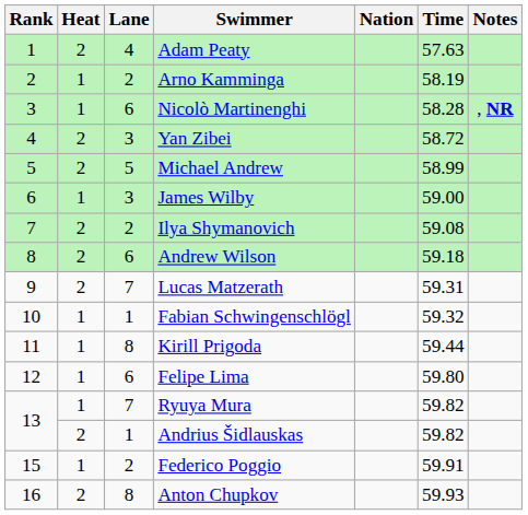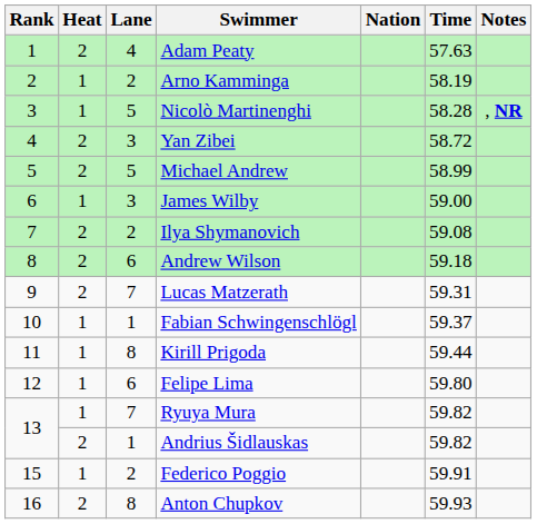 <table class="wikitable sortable" style="text-align:center">
 <tr>
 <th>Rank</th>
 <th>Heat</th>
 <th>Lane</th>
 <th>Swimmer</th>
 <th>Nation</th>
 <th>Time</th>
 <th>Notes</th>
 </tr>
 <tr bgcolor=#bbf3bb>
 <td>1</td>
 <td>2</td>
 <td>4</td>
 <td align=left><a href='#'>Adam Peaty</a></td>
 <td align=left></td>
 <td>57.63</td>
 <td></td>
 </tr>
 <tr bgcolor=#bbf3bb>
 <td>2</td>
 <td>1</td>
 <td>2</td>
 <td align=left><a href='#'>Arno Kamminga</a></td>
 <td align=left></td>
 <td>58.19</td>
 <td></td>
 </tr>
 <tr bgcolor=#bbf3bb>
 <td>3</td>
 <td>1</td>
-<td>6</td>
+<td>5</td>
 <td align=left><a href='#'>Nicolò Martinenghi</a></td>
 <td align=left></td>
 <td>58.28</td>
 <td>, <strong><a href='#'>NR</a></strong></td>
 </tr>
 <tr bgcolor=#bbf3bb>
 <td>4</td>
 <td>2</td>
 <td>3</td>
 <td align=left><a href='#'>Yan Zibei</a></td>
 <td align=left></td>
 <td>58.72</td>
 <td></td>
 </tr>
 <tr bgcolor=#bbf3bb>
 <td>5</td>
 <td>2</td>
 <td>5</td>
 <td align=left><a href='#'>Michael Andrew</a></td>
 <td align=left></td>
 <td>58.99</td>
 <td></td>
 </tr>
 <tr bgcolor=#bbf3bb>
 <td>6</td>
 <td>1</td>
 <td>3</td>
 <td align=left><a href='#'>James Wilby</a></td>
 <td align=left></td>
 <td>59.00</td>
 <td></td>
 </tr>
 <tr bgcolor=#bbf3bb>
 <td>7</td>
 <td>2</td>
 <td>2</td>
 <td align=left><a href='#'>Ilya Shymanovich</a></td>
 <td align=left></td>
 <td>59.08</td>
 <td></td>
 </tr>
 <tr bgcolor=#bbf3bb>
 <td>8</td>
 <td>2</td>
 <td>6</td>
 <td align=left><a href='#'>Andrew Wilson</a></td>
 <td align=left></td>
 <td>59.18</td>
 <td></td>
 </tr>
 <tr>
 <td>9</td>
 <td>2</td>
 <td>7</td>
 <td align=left><a href='#'>Lucas Matzerath</a></td>
 <td align=left></td>
 <td>59.31</td>
 <td></td>
 </tr>
 <tr>
 <td>10</td>
 <td>1</td>
 <td>1</td>
 <td align=left><a href='#'>Fabian Schwingenschlögl</a></td>
 <td align=left></td>
-<td>59.32</td>
+<td>59.37</td>
 <td></td>
 </tr>
 <tr>
 <td>11</td>
 <td>1</td>
 <td>8</td>
 <td align=left><a href='#'>Kirill Prigoda</a></td>
 <td align=left></td>
 <td>59.44</td>
 <td></td>
 </tr>
 <tr>
 <td>12</td>
 <td>1</td>
 <td>6</td>
 <td align=left><a href='#'>Felipe Lima</a></td>
 <td align=left></td>
 <td>59.80</td>
 <td></td>
 </tr>
 <tr>
 <td rowspan=2>13</td>
 <td>1</td>
 <td>7</td>
 <td align=left><a href='#'>Ryuya Mura</a></td>
 <td align=left></td>
 <td>59.82</td>
 <td></td>
 </tr>
 <tr>
 <td>2</td>
 <td>1</td>
 <td align=left><a href='#'>Andrius Šidlauskas</a></td>
 <td align=left></td>
 <td>59.82</td>
 <td></td>
 </tr>
 <tr>
 <td>15</td>
 <td>1</td>
 <td>2</td>
 <td align=left><a href='#'>Federico Poggio</a></td>
 <td align=left></td>
 <td>59.91</td>
 <td></td>
 </tr>
 <tr>
 <td>16</td>
 <td>2</td>
 <td>8</td>
 <td align=left><a href='#'>Anton Chupkov</a></td>
 <td align=left></td>
 <td>59.93</td>
 <td></td>
 </tr>
 </table>
